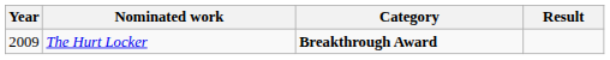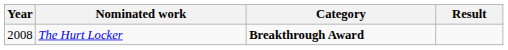 <table class="wikitable sortable" width="50%">
 <tr>
 <th width="1%">Year</th>
 <th width="45%">Nominated work</th>
 <th width="40%">Category</th>
 <th width="14%">Result</th>
 </tr>
 <tr>
-<td>2009</td>
+<td>2008</td>
 <td><em><a href='#'>The Hurt Locker</a></em></td>
 <td><strong>Breakthrough Award</strong></td>
 <td></td>
 </tr>
 </table>
